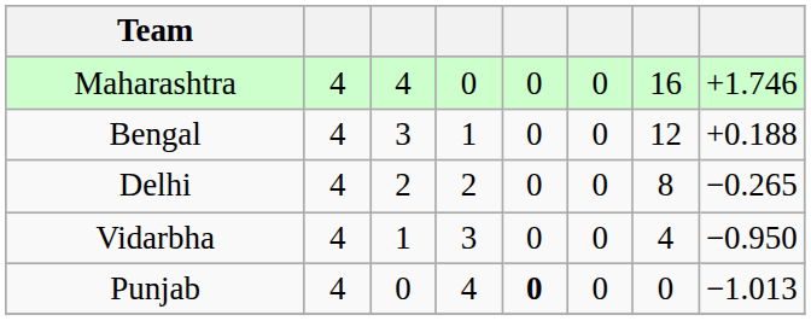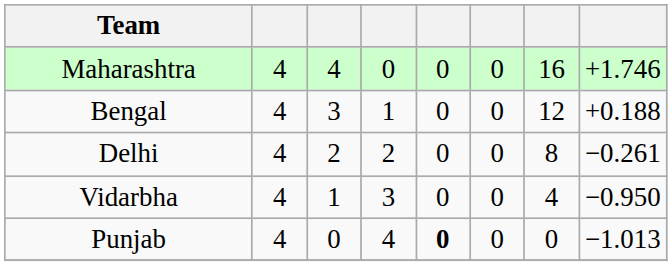 <table class="wikitable" style="text-align:center">
 <tr>
 <th style="width:140px;">Team</th>
 <th style="width:25px;"></th>
 <th style="width:25px;"></th>
 <th style="width:25px;"></th>
 <th style="width:25px;"></th>
 <th style="width:25px;"></th>
 <th style="width:25px;"></th>
 <th style="width:40px;"></th>
 </tr>
 <tr style="background:#cfc;">
 <td>Maharashtra</td>
 <td>4</td>
 <td>4</td>
 <td>0</td>
 <td>0</td>
 <td>0</td>
 <td>16</td>
 <td>+1.746</td>
 </tr>
 <tr>
 <td>Bengal</td>
 <td>4</td>
 <td>3</td>
 <td>1</td>
 <td>0</td>
 <td>0</td>
 <td>12</td>
 <td>+0.188</td>
 </tr>
 <tr>
 <td>Delhi</td>
 <td>4</td>
 <td>2</td>
 <td>2</td>
 <td>0</td>
 <td>0</td>
 <td>8</td>
-<td>−0.265</td>
+<td>−0.261</td>
 </tr>
 <tr>
 <td>Vidarbha</td>
 <td>4</td>
 <td>1</td>
 <td>3</td>
 <td>0</td>
 <td>0</td>
 <td>4</td>
 <td>−0.950</td>
 </tr>
 <tr>
 <td>Punjab</td>
 <td>4</td>
 <td>0</td>
 <td>4</td>
 <td><strong>0</strong></td>
 <td>0</td>
 <td>0</td>
 <td>−1.013</td>
 </tr>
 <tr>
 </tr>
 </table>
